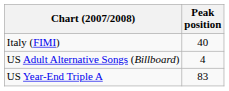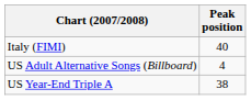 <table class="wikitable">
 <tr>
 <th>Chart (2007/2008)</th>
 <th>Peak<br>position</th>
 </tr>
 <tr>
 <td>Italy (<a href='#'>FIMI</a>)</td>
 <td align="center">40</td>
 </tr>
 <tr>
 <td>US <a href='#'>Adult Alternative Songs</a> (<em>Billboard</em>)</td>
 <td align="center">4</td>
 </tr>
 <tr>
 <td>US <a href='#'>Year-End Triple A</a></td>
-<td align="center">83</td>
+<td align="center">38</td>
 </tr>
 </table>
